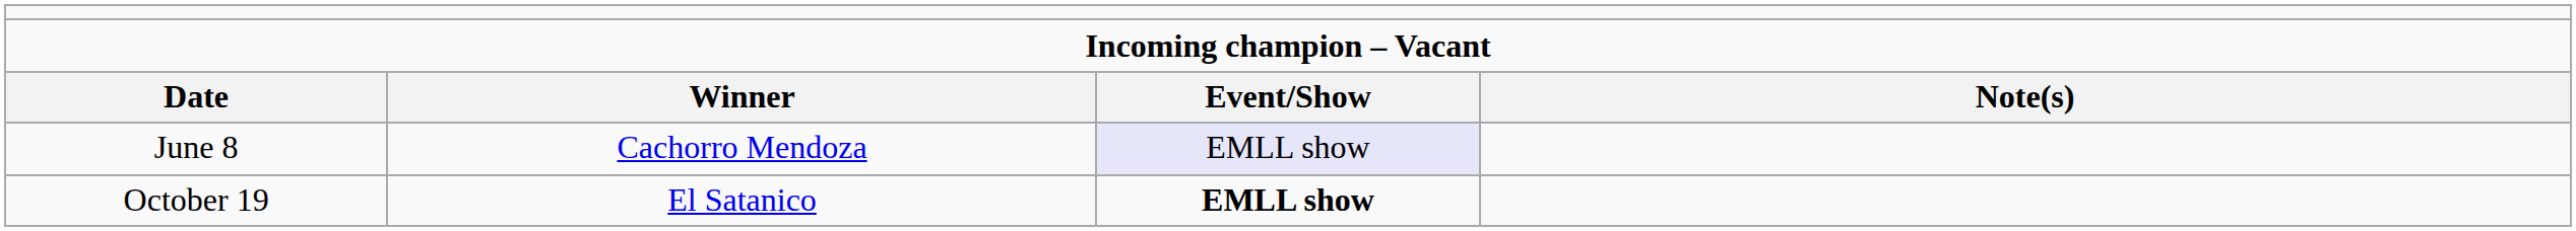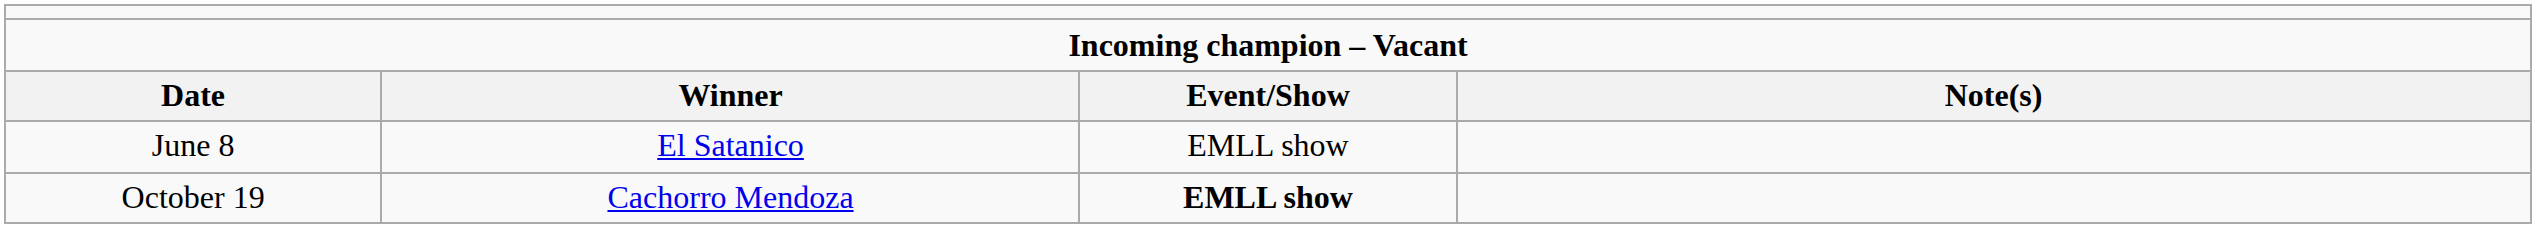 <table class="wikitable" style="text-align:center; width:100%;">
 <tr>
 <td colspan=5></td>
 </tr>
 <tr>
 <td colspan=5><strong>Incoming champion – Vacant</strong></td>
 </tr>
 <tr>
 <th width=14%>Date</th>
 <th width=26%>Winner</th>
 <th width=14%>Event/Show</th>
 <th width=40%>Note(s)</th>
 </tr>
 <tr>
 <td>June 8</td>
-<td><a href='#'>Cachorro Mendoza</a></td>
-<td style="background: lavender;">EMLL show</td>
+<td><a href='#'>El Satanico</a></td>
+<td>EMLL show</td>
 <td></td>
 </tr>
 <tr>
 <td>October 19</td>
-<td><a href='#'>El Satanico</a></td>
+<td><a href='#'>Cachorro Mendoza</a></td>
 <td><strong>EMLL show</strong></td>
 <td></td>
 </tr>
 <tr>
 </tr>
 </table>
